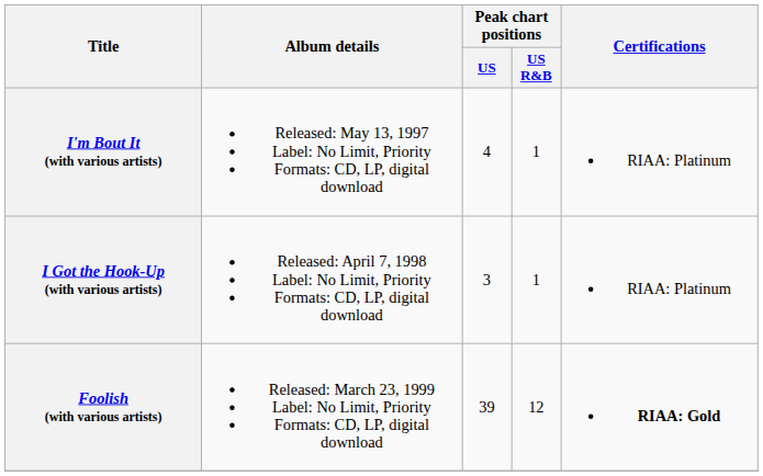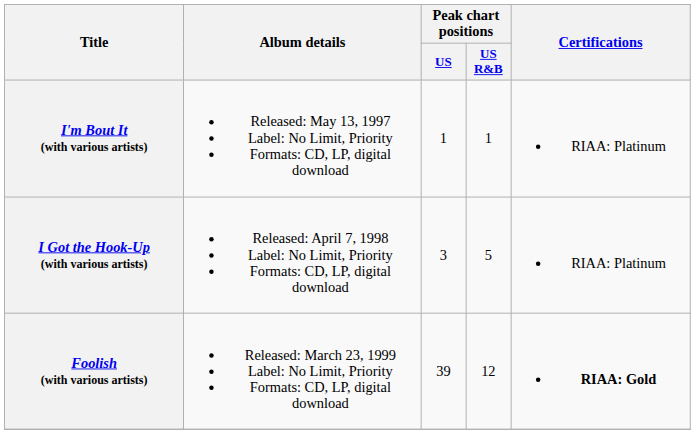 <table class="wikitable plainrowheaders" style="text-align:center;">
 <tr>
 <th scope="col" rowspan="2" style="width:12em;">Title</th>
 <th scope="col" rowspan="2" style="width:16em;">Album details</th>
 <th scope="col" colspan="2">Peak chart positions</th>
 <th scope="col" rowspan="2" style="width:12em;"><a href='#'>Certifications</a></th>
 </tr>
 <tr>
 <th style="width:3em;font-size:90%;"><a href='#'>US</a><br></th>
 <th style="width:3em;font-size:90%;"><a href='#'>US R&B</a><br></th>
 </tr>
 <tr>
 <th scope="row"><em><a href='#'>I'm Bout It</a></em><br><small>(with various artists)</small></th>
 <td><br><ul><li>Released: May 13, 1997</li><li>Label: No Limit, Priority</li><li>Formats: CD, LP, digital download</li></ul></td>
-<td>4</td>
+<td>1</td>
 <td>1</td>
 <td><br><ul><li>RIAA: Platinum</li></ul></td>
 </tr>
 <tr>
 <th scope="row"><em><a href='#'>I Got the Hook-Up</a></em><br><small>(with various artists)</small></th>
 <td><br><ul><li>Released: April 7, 1998</li><li>Label: No Limit, Priority</li><li>Formats: CD, LP, digital download</li></ul></td>
 <td>3</td>
-<td>1</td>
+<td>5</td>
 <td><br><ul><li>RIAA: Platinum</li></ul></td>
 </tr>
 <tr>
 <th scope="row"><em><a href='#'>Foolish</a></em><br><small>(with various artists)</small></th>
 <td><br><ul><li>Released: March 23, 1999</li><li>Label: No Limit, Priority</li><li>Formats: CD, LP, digital download</li></ul></td>
 <td>39</td>
 <td>12</td>
 <td><strong><br><ul><li>RIAA: Gold</li></ul></strong></td>
 </tr>
 <tr>
 </tr>
 </table>
